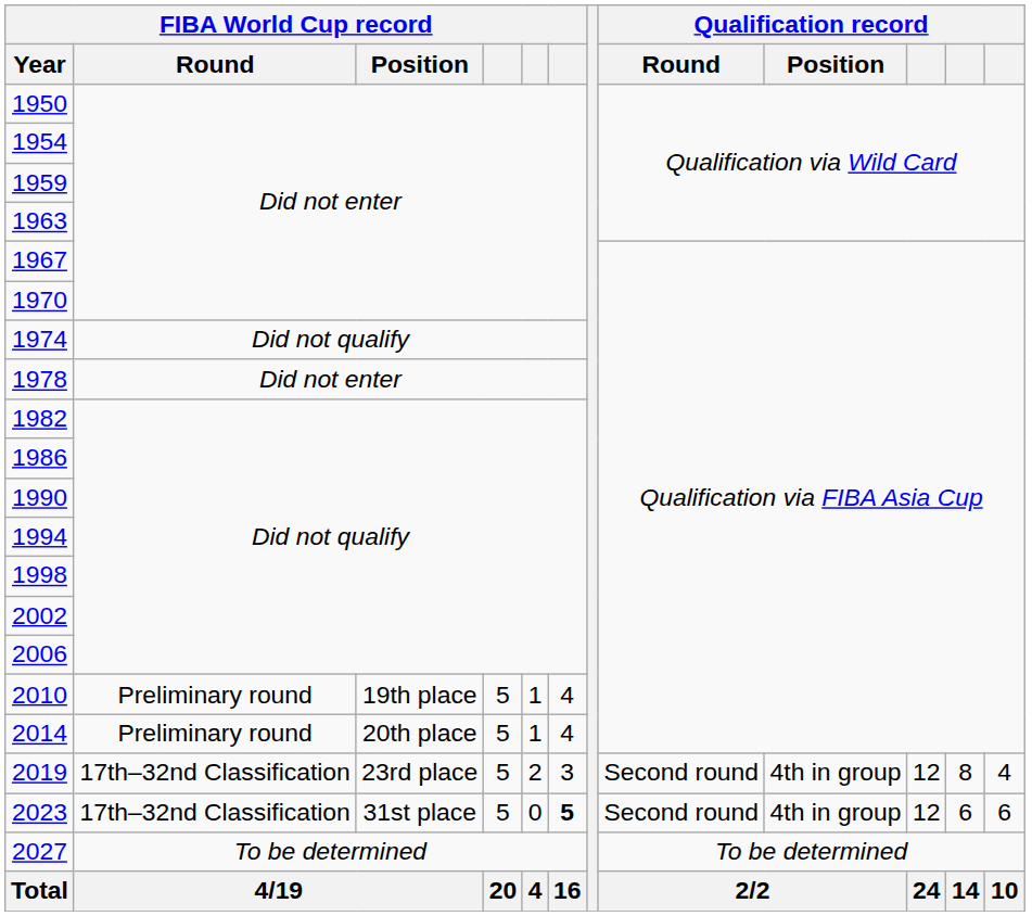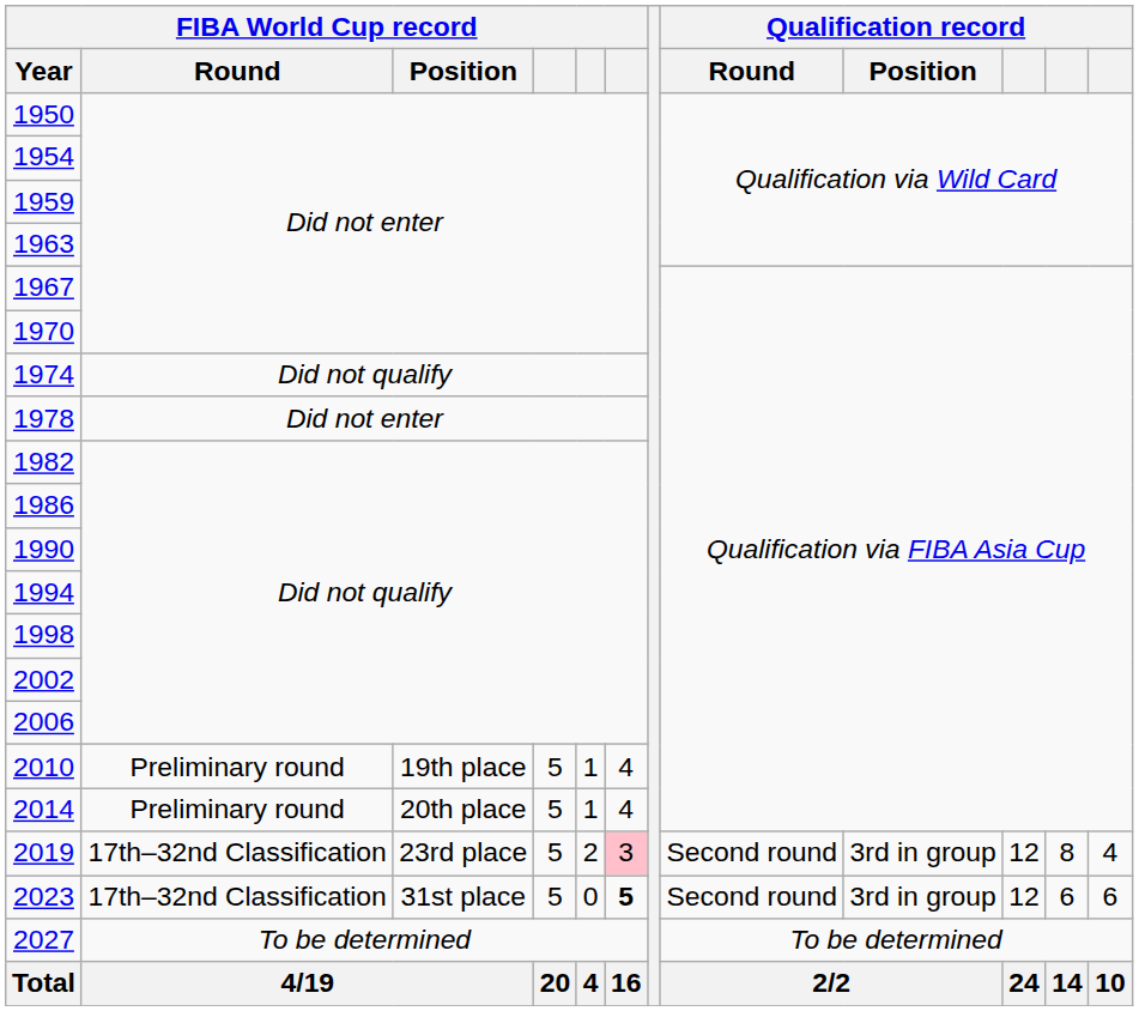 <table class="wikitable" style="text-align: center;">
 <tr>
 <th colspan=6><a href='#'>FIBA World Cup record</a></th>
 <th rowspan=30></th>
 <th colspan=6><a href='#'>Qualification record</a></th>
 </tr>
 <tr>
 <th>Year</th>
 <th>Round</th>
 <th>Position</th>
 <th></th>
 <th></th>
 <th></th>
 <th>Round</th>
 <th>Position</th>
 <th></th>
 <th></th>
 <th></th>
 </tr>
 <tr>
 <td> <a href='#'>1950</a></td>
 <td rowspan=6 colspan=5><em>Did not enter</em></td>
 <td colspan=5 rowspan=4><em>Qualification via <a href='#'>Wild Card</a></em></td>
 </tr>
 <tr>
 <td> <a href='#'>1954</a></td>
 </tr>
 <tr>
 <td> <a href='#'>1959</a></td>
 </tr>
 <tr>
 <td> <a href='#'>1963</a></td>
 </tr>
 <tr>
 <td> <a href='#'>1967</a></td>
 <td colspan=5 rowspan=13><em>Qualification via <a href='#'>FIBA Asia Cup</a></em></td>
 </tr>
 <tr>
 <td> <a href='#'>1970</a></td>
 </tr>
 <tr>
 <td> <a href='#'>1974</a></td>
 <td colspan=5><em>Did not qualify</em></td>
 </tr>
 <tr>
 <td> <a href='#'>1978</a></td>
 <td colspan=5><em>Did not enter</em></td>
 </tr>
 <tr>
 <td> <a href='#'>1982</a></td>
 <td colspan=5 rowspan=7><em>Did not qualify</em></td>
 </tr>
 <tr>
 <td> <a href='#'>1986</a></td>
 </tr>
 <tr>
 <td> <a href='#'>1990</a></td>
 </tr>
 <tr>
 <td> <a href='#'>1994</a></td>
 </tr>
 <tr>
 <td> <a href='#'>1998</a></td>
 </tr>
 <tr>
 <td> <a href='#'>2002</a></td>
 </tr>
 <tr>
 <td> <a href='#'>2006</a></td>
 </tr>
 <tr>
 <td> <a href='#'>2010</a></td>
 <td>Preliminary round</td>
 <td>19th place</td>
 <td>5</td>
 <td>1</td>
 <td>4</td>
 </tr>
 <tr>
 <td> <a href='#'>2014</a></td>
 <td>Preliminary round</td>
 <td>20th place</td>
 <td>5</td>
 <td>1</td>
 <td>4</td>
 </tr>
 <tr>
 <td> <a href='#'>2019</a></td>
 <td>17th–32nd Classification</td>
 <td>23rd place</td>
 <td>5</td>
 <td>2</td>
-<td>3</td>
+<td style="background: pink;">3</td>
 <td>Second round</td>
-<td>4th in group</td>
+<td>3rd in group</td>
 <td>12</td>
 <td>8</td>
 <td>4</td>
 </tr>
 <tr>
 <td> <a href='#'>2023</a></td>
 <td>17th–32nd Classification</td>
 <td>31st place</td>
 <td>5</td>
 <td>0</td>
 <td><strong>5</strong></td>
 <td>Second round</td>
-<td>4th in group</td>
+<td>3rd in group</td>
 <td>12</td>
 <td>6</td>
 <td>6</td>
 </tr>
 <tr>
 <td> <a href='#'>2027</a></td>
 <td colspan=5><em>To be determined</em></td>
 <td colspan=5><em>To be determined</em></td>
 </tr>
 <tr>
 <th>Total</th>
 <th colspan=2>4/19</th>
 <th>20</th>
 <th>4</th>
 <th>16</th>
 <th colspan=2>2/2</th>
 <th>24</th>
 <th>14</th>
 <th>10</th>
 </tr>
 </table>
